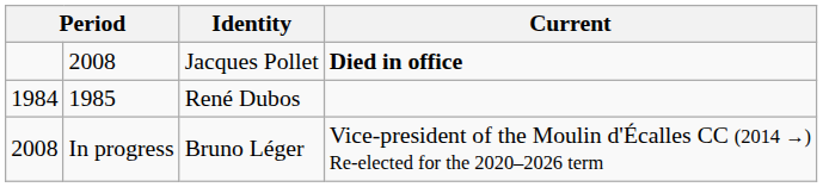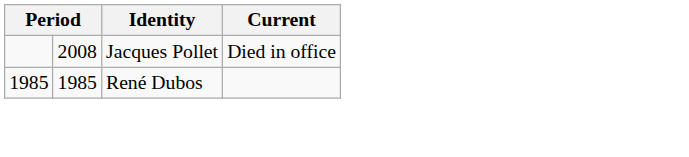 <table class="wikitable">
 <tr>
 <th colspan="2">Period</th>
 <th>Identity</th>
 <th>Current</th>
 </tr>
 <tr>
 <td></td>
 <td>2008</td>
 <td>Jacques Pollet</td>
-<td><strong>Died in office</strong></td>
+<td>Died in office</td>
 </tr>
 <tr>
-<td>1984</td>
+<td>1985</td>
 <td>1985</td>
 <td>René Dubos</td>
 <td></td>
 </tr>
-<tr>
-<td>2008</td>
-<td>In progress</td>
-<td>Bruno Léger</td>
-<td>Vice-president of the Moulin d'Écalles CC <small>(2014 →) </small><br><small>Re-elected for the 2020–2026 term </small></td>
-</tr>
 </table>
